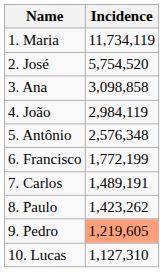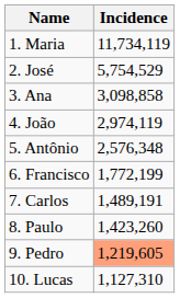 <table class="wikitable">
 <tr>
 <th>Name</th>
 <th>Incidence</th>
 </tr>
 <tr>
 <td>1. Maria</td>
 <td>11,734,119</td>
 </tr>
 <tr>
 <td>2. José</td>
-<td>5,754,520</td>
+<td>5,754,529</td>
 </tr>
 <tr>
 <td>3. Ana</td>
 <td>3,098,858</td>
 </tr>
 <tr>
 <td>4. João</td>
-<td>2,984,119</td>
+<td>2,974,119</td>
 </tr>
 <tr>
 <td>5. Antônio</td>
 <td>2,576,348</td>
 </tr>
 <tr>
 <td>6. Francisco</td>
 <td>1,772,199</td>
 </tr>
 <tr>
 <td>7. Carlos</td>
 <td>1,489,191</td>
 </tr>
 <tr>
 <td>8. Paulo</td>
-<td>1,423,262</td>
+<td>1,423,260</td>
 </tr>
 <tr>
 <td>9. Pedro</td>
 <td style="background: lightsalmon;">1,219,605</td>
 </tr>
 <tr>
 <td>10. Lucas</td>
 <td>1,127,310</td>
 </tr>
 </table>
